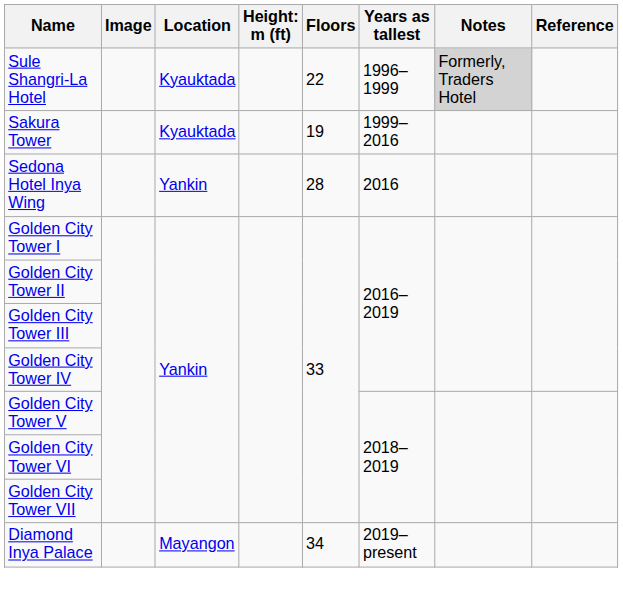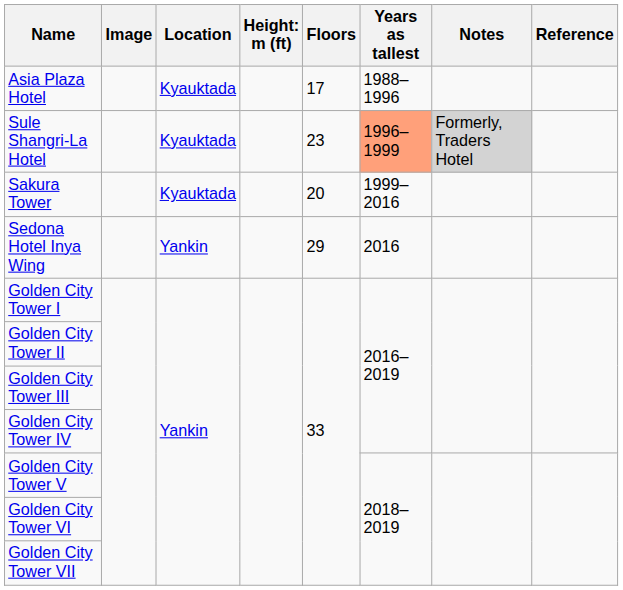 <table class="wikitable sortable zebra">
 <tr class="hintergrundfarbe6">
 <th>Name</th>
 <th class="unsortable">Image</th>
 <th>Location</th>
 <th>Height: <br>m (ft)</th>
 <th>Floors</th>
 <th>Years as tallest</th>
 <th>Notes</th>
 <th>Reference</th>
 </tr>
 <tr>
+<td><a href='#'>Asia Plaza Hotel</a></td>
+<td></td>
+<td><a href='#'>Kyauktada</a></td>
+<td></td>
+<td>17</td>
+<td>1988–1996</td>
+<td></td>
+<td></td>
+</tr>
+<tr>
 <td><a href='#'>Sule Shangri-La Hotel</a></td>
 <td></td>
 <td><a href='#'>Kyauktada</a></td>
 <td></td>
-<td>22</td>
-<td>1996–1999</td>
+<td>23</td>
+<td style="background: lightsalmon;">1996–1999</td>
 <td style="background: lightgrey;">Formerly, Traders Hotel</td>
 <td></td>
 </tr>
 <tr>
 <td><a href='#'>Sakura Tower</a></td>
 <td></td>
 <td><a href='#'>Kyauktada</a></td>
 <td></td>
-<td>19</td>
+<td>20</td>
 <td>1999–2016</td>
 <td></td>
 <td></td>
 </tr>
 <tr>
 <td><a href='#'>Sedona Hotel Inya Wing</a></td>
 <td></td>
 <td><a href='#'>Yankin</a></td>
 <td><em></em></td>
-<td>28</td>
+<td>29</td>
 <td>2016</td>
 <td></td>
 <td></td>
 </tr>
 <tr>
 <td><a href='#'>Golden City Tower I</a></td>
 <td rowspan="7"></td>
 <td rowspan="7"><a href='#'>Yankin</a></td>
 <td rowspan="7"></td>
 <td rowspan="7">33</td>
 <td rowspan="4">2016–2019</td>
 <td rowspan="4"></td>
 <td rowspan="4"></td>
 </tr>
 <tr>
 <td><a href='#'>Golden City Tower II</a></td>
 </tr>
 <tr>
 <td><a href='#'>Golden City Tower III</a></td>
 </tr>
 <tr>
 <td><a href='#'>Golden City Tower IV</a></td>
 </tr>
 <tr>
 <td><a href='#'>Golden City Tower V</a></td>
 <td rowspan="3">2018–2019</td>
 <td rowspan="3"></td>
 <td rowspan="3"></td>
 </tr>
 <tr>
 <td><a href='#'>Golden City Tower VI</a></td>
 </tr>
 <tr>
 <td><a href='#'>Golden City Tower VII</a></td>
 </tr>
-<tr>
-<td><a href='#'>Diamond Inya Palace</a></td>
-<td></td>
-<td><a href='#'>Mayangon</a></td>
-<td><em></em></td>
-<td>34</td>
-<td>2019–present</td>
-<td></td>
-<td></td>
-</tr>
 </table>
